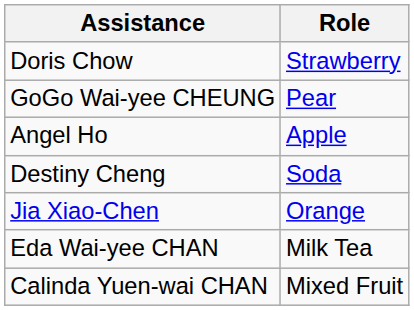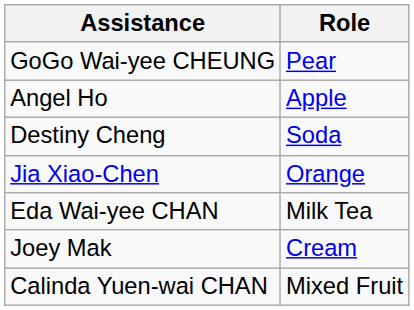 <table class="wikitable">
 <tr>
 <th>Assistance</th>
 <th>Role</th>
-</tr>
-<tr>
-<td>Doris Chow</td>
-<td><a href='#'>Strawberry</a></td>
 </tr>
 <tr>
 <td>GoGo Wai-yee CHEUNG</td>
 <td><a href='#'>Pear</a></td>
 </tr>
 <tr>
 <td>Angel Ho</td>
 <td><a href='#'>Apple</a></td>
 </tr>
 <tr>
 <td>Destiny Cheng</td>
 <td><a href='#'>Soda</a></td>
 </tr>
 <tr>
 <td><a href='#'>Jia Xiao-Chen</a></td>
 <td><a href='#'>Orange</a></td>
 </tr>
 <tr>
 <td>Eda Wai-yee CHAN</td>
 <td MIlk Tea>Milk Tea</td>
 </tr>
 <tr>
+<td>Joey Mak</td>
+<td><a href='#'>Cream</a></td>
+</tr>
+<tr>
 <td>Calinda Yuen-wai CHAN</td>
 <td>Mixed Fruit</td>
 </tr>
 </table>
